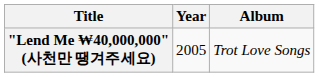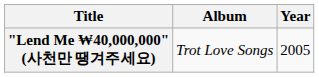 <table class="wikitable plainrowheaders" style="text-align:center">
 <tr>
 <th scope="col">Title</th>
+<th scope="col">Album</th>
 <th scope="col">Year</th>
-<th scope="col">Album</th>
 </tr>
 <tr>
 <th scope="row">"Lend Me ₩40,000,000"<br>(사천만 땡겨주세요)</th>
+<td><em>Trot Love Songs</em></td>
 <td>2005</td>
-<td><em>Trot Love Songs</em></td>
 </tr>
 </table>
